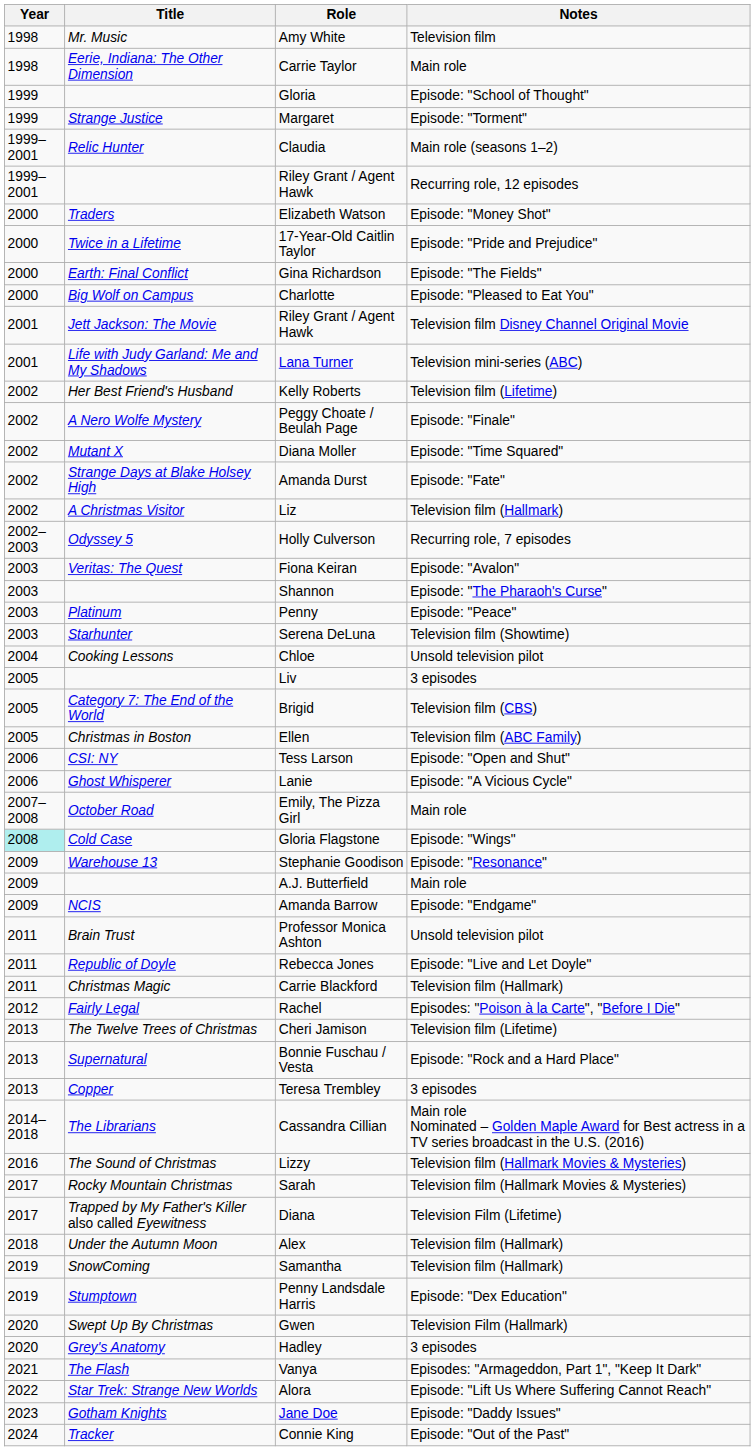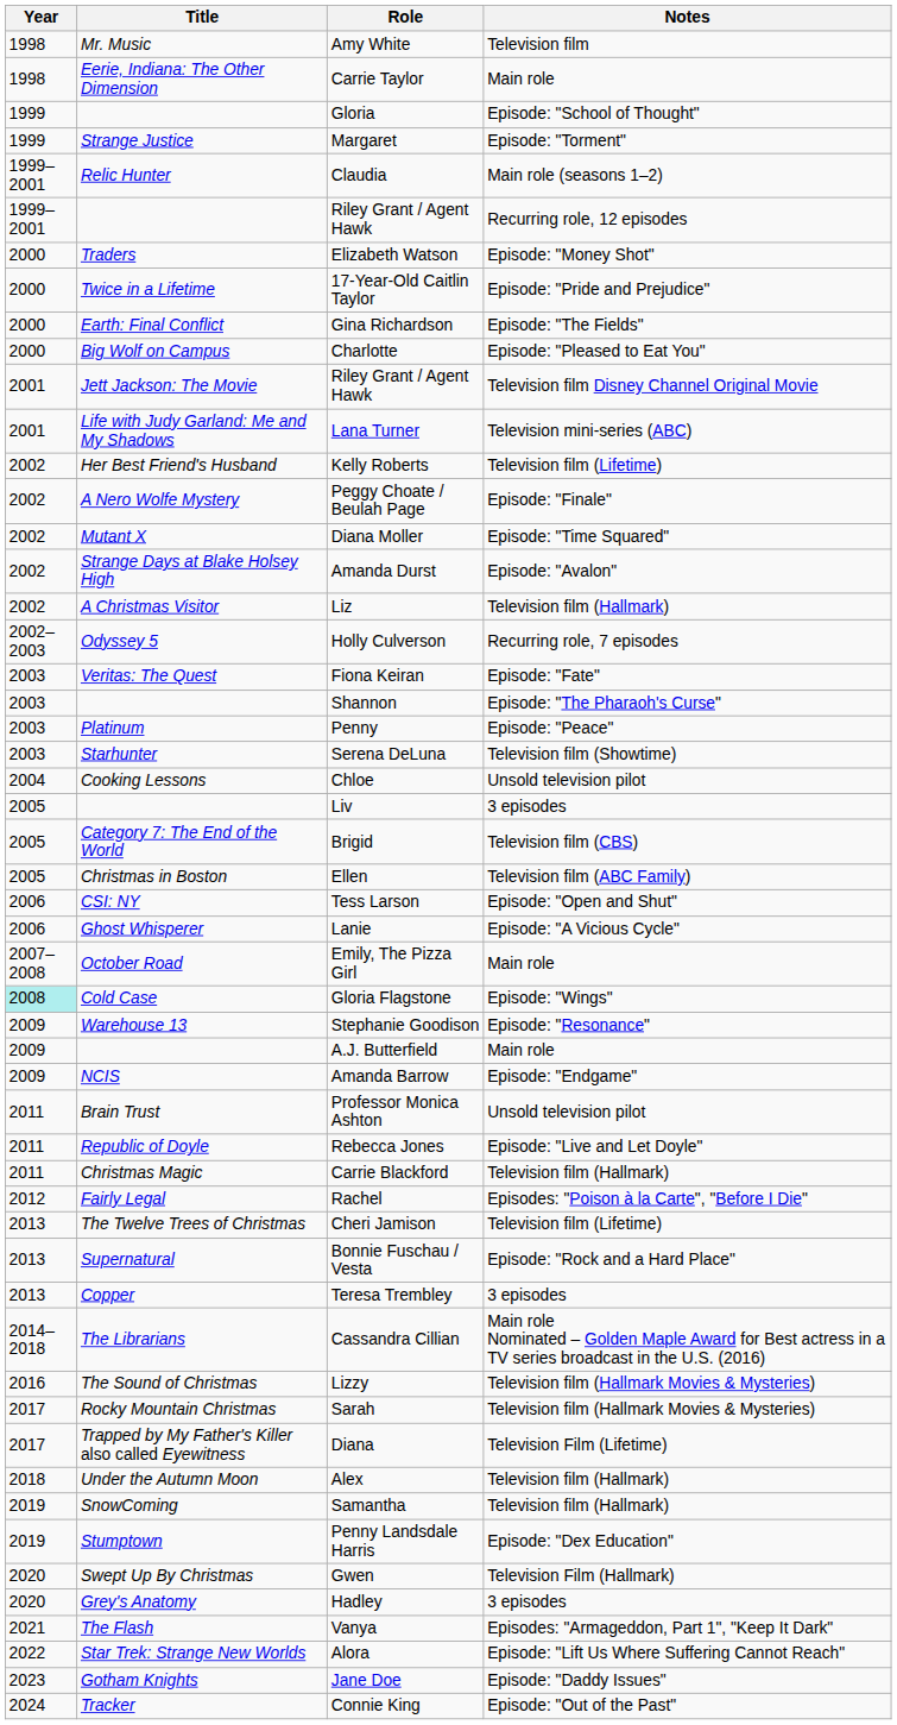 <table class="wikitable sortable">
 <tr>
 <th>Year</th>
 <th>Title</th>
 <th>Role</th>
 <th class="unsortable">Notes</th>
 </tr>
 <tr>
 <td>1998</td>
 <td><em>Mr. Music</em></td>
 <td>Amy White</td>
 <td>Television film</td>
 </tr>
 <tr>
 <td>1998</td>
 <td><em><a href='#'>Eerie, Indiana: The Other Dimension</a></em></td>
 <td>Carrie Taylor</td>
 <td>Main role</td>
 </tr>
 <tr>
 <td>1999</td>
 <td></td>
 <td>Gloria</td>
 <td>Episode: "School of Thought"</td>
 </tr>
 <tr>
 <td>1999</td>
 <td><em><a href='#'>Strange Justice</a></em></td>
 <td>Margaret</td>
 <td>Episode: "Torment"</td>
 </tr>
 <tr>
 <td>1999–2001</td>
 <td><em><a href='#'>Relic Hunter</a></em></td>
 <td>Claudia</td>
 <td>Main role (seasons 1–2)</td>
 </tr>
 <tr>
 <td>1999–2001</td>
 <td><em></em></td>
 <td>Riley Grant / Agent Hawk</td>
 <td>Recurring role, 12 episodes</td>
 </tr>
 <tr>
 <td>2000</td>
 <td><em><a href='#'>Traders</a></em></td>
 <td>Elizabeth Watson</td>
 <td>Episode: "Money Shot"</td>
 </tr>
 <tr>
 <td>2000</td>
 <td><em><a href='#'>Twice in a Lifetime</a></em></td>
 <td>17-Year-Old Caitlin Taylor</td>
 <td>Episode: "Pride and Prejudice"</td>
 </tr>
 <tr>
 <td>2000</td>
 <td><em><a href='#'>Earth: Final Conflict</a></em></td>
 <td>Gina Richardson</td>
 <td>Episode: "The Fields"</td>
 </tr>
 <tr>
 <td>2000</td>
 <td><em><a href='#'>Big Wolf on Campus</a></em></td>
 <td>Charlotte</td>
 <td>Episode: "Pleased to Eat You"</td>
 </tr>
 <tr>
 <td>2001</td>
 <td><em><a href='#'>Jett Jackson: The Movie</a></em></td>
 <td>Riley Grant / Agent Hawk</td>
 <td>Television film <a href='#'>Disney Channel Original Movie</a></td>
 </tr>
 <tr>
 <td>2001</td>
 <td><em><a href='#'>Life with Judy Garland: Me and My Shadows</a></em></td>
 <td><a href='#'>Lana Turner</a></td>
 <td>Television mini-series (<a href='#'>ABC</a>)</td>
 </tr>
 <tr>
 <td>2002</td>
 <td><em>Her Best Friend's Husband</em></td>
 <td>Kelly Roberts</td>
 <td>Television film (<a href='#'>Lifetime</a>)</td>
 </tr>
 <tr>
 <td>2002</td>
 <td data-sort-value="Nero Wolfe Mystery, A"><em><a href='#'>A Nero Wolfe Mystery</a></em></td>
 <td>Peggy Choate / Beulah Page</td>
 <td>Episode: "Finale"</td>
 </tr>
 <tr>
 <td>2002</td>
 <td><em><a href='#'>Mutant X</a></em></td>
 <td>Diana Moller</td>
 <td>Episode: "Time Squared"</td>
 </tr>
 <tr>
 <td>2002</td>
 <td><em><a href='#'>Strange Days at Blake Holsey High</a></em></td>
 <td>Amanda Durst</td>
-<td>Episode: "Fate"</td>
+<td>Episode: "Avalon"</td>
 </tr>
 <tr>
 <td>2002</td>
 <td data-sort-value="Christmas Visitor, A"><em><a href='#'>A Christmas Visitor</a></em></td>
 <td>Liz</td>
 <td>Television film (<a href='#'>Hallmark</a>)</td>
 </tr>
 <tr>
 <td>2002–2003</td>
 <td><em><a href='#'>Odyssey 5</a></em></td>
 <td>Holly Culverson</td>
 <td>Recurring role, 7 episodes</td>
 </tr>
 <tr>
 <td>2003</td>
 <td><em><a href='#'>Veritas: The Quest</a></em></td>
 <td>Fiona Keiran</td>
-<td>Episode: "Avalon"</td>
+<td>Episode: "Fate"</td>
 </tr>
 <tr>
 <td>2003</td>
 <td><em></em></td>
 <td>Shannon</td>
 <td>Episode: "<a href='#'>The Pharaoh's Curse</a>"</td>
 </tr>
 <tr>
 <td>2003</td>
 <td><em><a href='#'>Platinum</a></em></td>
 <td>Penny</td>
 <td>Episode: "Peace"</td>
 </tr>
 <tr>
 <td>2003</td>
 <td><em><a href='#'>Starhunter</a></em></td>
 <td>Serena DeLuna</td>
 <td>Television film (Showtime)</td>
 </tr>
 <tr>
 <td>2004</td>
 <td><em>Cooking Lessons</em></td>
 <td>Chloe</td>
 <td>Unsold television pilot</td>
 </tr>
 <tr>
 <td>2005</td>
 <td><em></em></td>
 <td>Liv</td>
 <td>3 episodes</td>
 </tr>
 <tr>
 <td>2005</td>
 <td><em><a href='#'>Category 7: The End of the World</a></em></td>
 <td>Brigid</td>
 <td>Television film (<a href='#'>CBS</a>)</td>
 </tr>
 <tr>
 <td>2005</td>
 <td><em>Christmas in Boston</em></td>
 <td>Ellen</td>
 <td>Television film (<a href='#'>ABC Family</a>)</td>
 </tr>
 <tr>
 <td>2006</td>
 <td><em><a href='#'>CSI: NY</a></em></td>
 <td>Tess Larson</td>
 <td>Episode: "Open and Shut"</td>
 </tr>
 <tr>
 <td>2006</td>
 <td><em><a href='#'>Ghost Whisperer</a></em></td>
 <td>Lanie</td>
 <td>Episode: "A Vicious Cycle"</td>
 </tr>
 <tr>
 <td>2007–2008</td>
 <td><em><a href='#'>October Road</a></em></td>
 <td>Emily, The Pizza Girl</td>
 <td>Main role</td>
 </tr>
 <tr>
 <td style="background: paleturquoise;">2008</td>
 <td><em><a href='#'>Cold Case</a></em></td>
 <td>Gloria Flagstone</td>
 <td>Episode: "Wings"</td>
 </tr>
 <tr>
 <td>2009</td>
 <td><em><a href='#'>Warehouse 13</a></em></td>
 <td>Stephanie Goodison</td>
 <td>Episode: "<a href='#'>Resonance</a>"</td>
 </tr>
 <tr>
 <td>2009</td>
 <td><em></em></td>
 <td>A.J. Butterfield</td>
 <td>Main role</td>
 </tr>
 <tr>
 <td>2009</td>
 <td><em><a href='#'>NCIS</a></em></td>
 <td>Amanda Barrow</td>
 <td>Episode: "Endgame"</td>
 </tr>
 <tr>
 <td>2011</td>
 <td><em>Brain Trust</em></td>
 <td>Professor Monica Ashton</td>
 <td>Unsold television pilot</td>
 </tr>
 <tr>
 <td>2011</td>
 <td><em><a href='#'>Republic of Doyle</a></em></td>
 <td>Rebecca Jones</td>
 <td>Episode: "Live and Let Doyle"</td>
 </tr>
 <tr>
 <td>2011</td>
 <td><em>Christmas Magic</em></td>
 <td>Carrie Blackford</td>
 <td>Television film (Hallmark)</td>
 </tr>
 <tr>
 <td>2012</td>
 <td><em><a href='#'>Fairly Legal</a></em></td>
 <td>Rachel</td>
 <td>Episodes: "<a href='#'>Poison à la Carte</a>", "<a href='#'>Before I Die</a>"</td>
 </tr>
 <tr>
 <td>2013</td>
 <td data-sort-value="Twelve Trees of Christmas, The"><em>The Twelve Trees of Christmas</em></td>
 <td>Cheri Jamison</td>
 <td>Television film (Lifetime)</td>
 </tr>
 <tr>
 <td>2013</td>
 <td><em><a href='#'>Supernatural</a></em></td>
 <td>Bonnie Fuschau / Vesta</td>
 <td>Episode: "Rock and a Hard Place"</td>
 </tr>
 <tr>
 <td>2013</td>
 <td><em><a href='#'>Copper</a></em></td>
 <td>Teresa Trembley</td>
 <td>3 episodes</td>
 </tr>
 <tr>
 <td>2014–2018</td>
 <td data-sort-value="Librarians, The"><em><a href='#'>The Librarians</a></em></td>
 <td>Cassandra Cillian</td>
 <td>Main role<br>Nominated – <a href='#'>Golden Maple Award</a> for Best actress in a TV series broadcast in the U.S. (2016)</td>
 </tr>
 <tr>
 <td>2016</td>
 <td data-sort-value="Sound of Christmas, The"><em>The Sound of Christmas</em></td>
 <td>Lizzy</td>
 <td>Television film (<a href='#'>Hallmark Movies & Mysteries</a>)</td>
 </tr>
 <tr>
 <td>2017</td>
 <td><em>Rocky Mountain Christmas</em></td>
 <td>Sarah</td>
 <td>Television film (Hallmark Movies & Mysteries)</td>
 </tr>
 <tr>
 <td>2017</td>
 <td><em>Trapped by My Father's Killer</em> also called <em>Eyewitness</em></td>
 <td>Diana</td>
 <td>Television Film (Lifetime)</td>
 </tr>
 <tr>
 <td>2018</td>
 <td><em>Under the Autumn Moon</em></td>
 <td>Alex</td>
 <td>Television film (Hallmark)</td>
 </tr>
 <tr>
 <td>2019</td>
 <td><em>SnowComing</em></td>
 <td>Samantha</td>
 <td>Television film (Hallmark)</td>
 </tr>
 <tr>
 <td>2019</td>
 <td><em><a href='#'>Stumptown</a></em></td>
 <td>Penny Landsdale Harris</td>
 <td>Episode: "Dex Education"</td>
 </tr>
 <tr>
 <td>2020</td>
 <td><em>Swept Up By Christmas</em></td>
 <td>Gwen</td>
 <td>Television Film (Hallmark)</td>
 </tr>
 <tr>
 <td>2020</td>
 <td><em><a href='#'>Grey's Anatomy</a></em></td>
 <td>Hadley</td>
 <td>3 episodes</td>
 </tr>
 <tr>
 <td>2021</td>
 <td data-sort-value="Flash, The"><em><a href='#'>The Flash</a></em></td>
 <td>Vanya</td>
 <td>Episodes: "Armageddon, Part 1", "Keep It Dark"</td>
 </tr>
 <tr>
 <td>2022</td>
 <td><em><a href='#'>Star Trek: Strange New Worlds</a></em></td>
 <td>Alora</td>
 <td>Episode: "Lift Us Where Suffering Cannot Reach"</td>
 </tr>
 <tr>
 <td>2023</td>
 <td><em><a href='#'>Gotham Knights</a></em></td>
 <td><a href='#'>Jane Doe</a></td>
 <td>Episode: "Daddy Issues"</td>
 </tr>
 <tr>
 <td>2024</td>
 <td><em><a href='#'>Tracker</a></em></td>
 <td>Connie King</td>
 <td>Episode: "Out of the Past"</td>
 </tr>
 </table>
